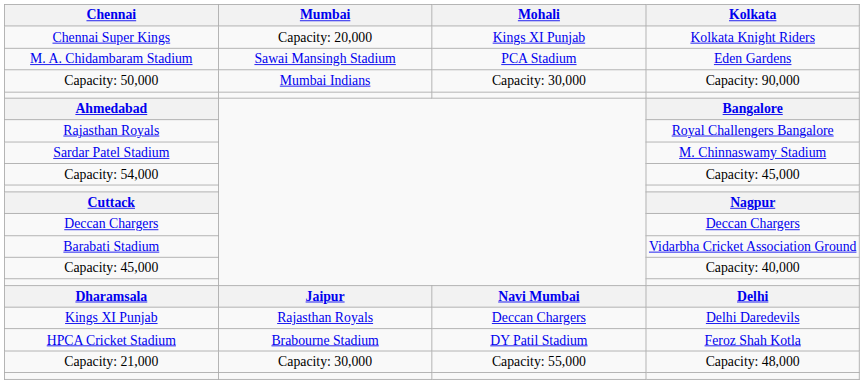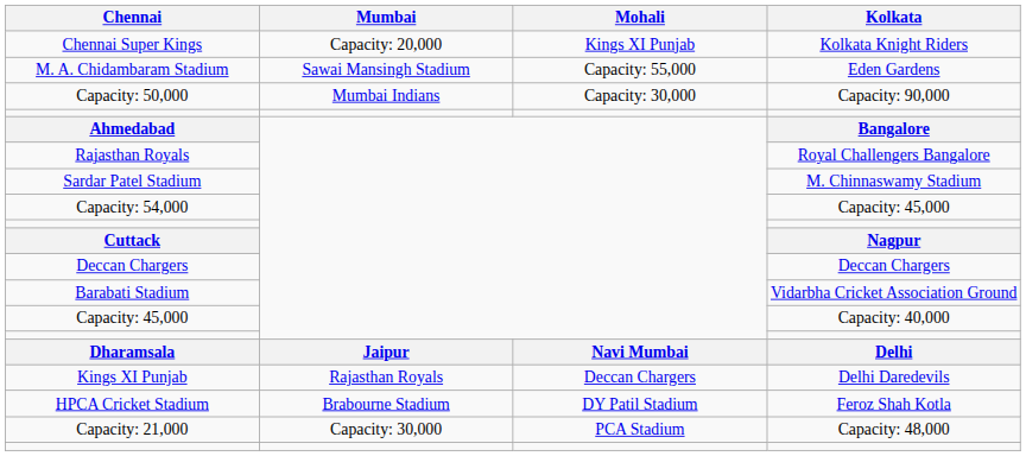 <table class="wikitable" style="text-align:center">
 <tr>
 <th width=25%><a href='#'>Chennai</a></th>
 <th width=25%><a href='#'>Mumbai</a></th>
 <th width=25%><a href='#'>Mohali</a></th>
 <th width=25%><a href='#'>Kolkata</a></th>
 </tr>
 <tr>
 <td><a href='#'>Chennai Super Kings</a></td>
 <td>Capacity: 20,000</td>
 <td><a href='#'>Kings XI Punjab</a></td>
 <td><a href='#'>Kolkata Knight Riders</a></td>
 </tr>
 <tr>
 <td><a href='#'>M. A. Chidambaram Stadium</a></td>
 <td><a href='#'>Sawai Mansingh Stadium</a></td>
-<td><a href='#'>PCA Stadium</a></td>
+<td>Capacity: 55,000</td>
 <td><a href='#'>Eden Gardens</a></td>
 </tr>
 <tr>
 <td>Capacity: 50,000</td>
 <td><a href='#'>Mumbai Indians</a></td>
 <td>Capacity: 30,000</td>
 <td>Capacity: 90,000</td>
 </tr>
 <tr>
 <td></td>
 <td></td>
 <td></td>
 <td></td>
 </tr>
 <tr>
 <th><a href='#'>Ahmedabad</a></th>
 <td rowspan=10 colspan=2></td>
 <th><a href='#'>Bangalore</a></th>
 </tr>
 <tr>
 <td><a href='#'>Rajasthan Royals</a></td>
 <td><a href='#'>Royal Challengers Bangalore</a></td>
 </tr>
 <tr>
 <td><a href='#'>Sardar Patel Stadium</a></td>
 <td><a href='#'>M. Chinnaswamy Stadium</a></td>
 </tr>
 <tr>
 <td>Capacity: 54,000</td>
 <td>Capacity: 45,000</td>
 </tr>
 <tr>
 <td></td>
 <td></td>
 </tr>
 <tr>
 <th><a href='#'>Cuttack</a></th>
 <th><a href='#'>Nagpur</a></th>
 </tr>
 <tr>
 <td><a href='#'>Deccan Chargers</a></td>
 <td><a href='#'>Deccan Chargers</a></td>
 </tr>
 <tr>
 <td><a href='#'>Barabati Stadium</a></td>
 <td><a href='#'>Vidarbha Cricket Association Ground</a></td>
 </tr>
 <tr>
 <td>Capacity: 45,000</td>
 <td>Capacity: 40,000</td>
 </tr>
 <tr>
 <td></td>
 <td></td>
 </tr>
 <tr>
 <th><a href='#'>Dharamsala</a></th>
 <th><a href='#'>Jaipur</a></th>
 <th><a href='#'>Navi Mumbai</a></th>
 <th><a href='#'>Delhi</a></th>
 </tr>
 <tr>
 <td><a href='#'>Kings XI Punjab</a></td>
 <td><a href='#'>Rajasthan Royals</a></td>
 <td><a href='#'>Deccan Chargers</a></td>
 <td><a href='#'>Delhi Daredevils</a></td>
 </tr>
 <tr>
 <td><a href='#'>HPCA Cricket Stadium</a></td>
 <td><a href='#'>Brabourne Stadium</a></td>
 <td><a href='#'>DY Patil Stadium</a></td>
 <td><a href='#'>Feroz Shah Kotla</a></td>
 </tr>
 <tr>
 <td>Capacity: 21,000</td>
 <td>Capacity: 30,000</td>
-<td>Capacity: 55,000</td>
+<td><a href='#'>PCA Stadium</a></td>
 <td>Capacity: 48,000</td>
 </tr>
 <tr>
 <td></td>
 <td></td>
 <td></td>
 <td></td>
 </tr>
 </table>
